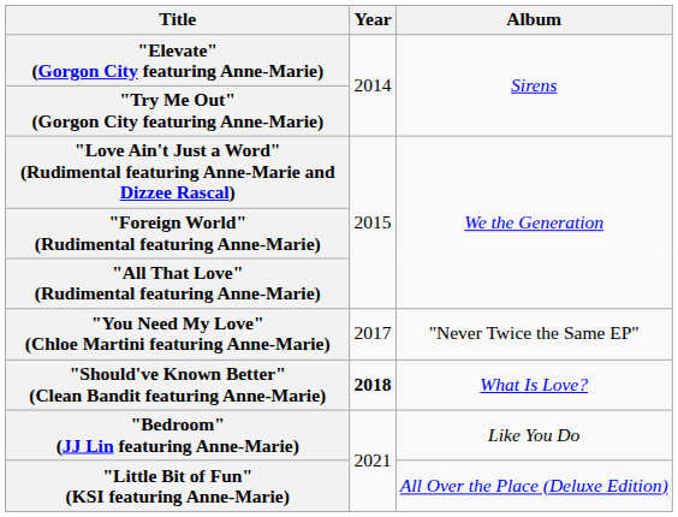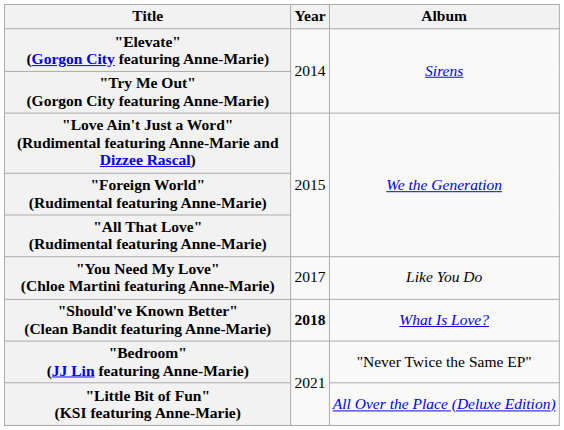 <table class="wikitable plainrowheaders" style="text-align:center;">
 <tr>
 <th scope="col" style="width:18em;">Title</th>
 <th scope="col" style="width:1em;">Year</th>
 <th scope="col">Album</th>
 </tr>
 <tr>
 <th scope="row">"Elevate"<br><span>(<a href='#'>Gorgon City</a> featuring Anne-Marie)</span></th>
 <td rowspan="2">2014</td>
 <td rowspan="2"><em><a href='#'>Sirens</a></em></td>
 </tr>
 <tr>
 <th scope="row">"Try Me Out"<br><span>(Gorgon City featuring Anne-Marie)</span></th>
 </tr>
 <tr>
 <th scope="row">"Love Ain't Just a Word"<br><span>(Rudimental featuring Anne-Marie and <a href='#'>Dizzee Rascal</a>)</span></th>
 <td rowspan="3">2015</td>
 <td rowspan="3"><em><a href='#'>We the Generation</a></em></td>
 </tr>
 <tr>
 <th scope="row">"Foreign World"<br><span>(Rudimental featuring Anne-Marie)</span></th>
 </tr>
 <tr>
 <th scope="row">"All That Love"<br><span>(Rudimental featuring Anne-Marie)</span></th>
 </tr>
 <tr>
 <th scope="row">"You Need My Love" <br><span>(Chloe Martini featuring Anne-Marie)</span></th>
 <td>2017</td>
-<td>"Never Twice the Same EP"</td>
+<td><em>Like You Do</em></td>
 </tr>
 <tr>
 <th scope="row">"Should've Known Better"<br><span>(Clean Bandit featuring Anne-Marie)</span></th>
 <td><strong>2018</strong></td>
 <td><em><a href='#'>What Is Love?</a></em></td>
 </tr>
 <tr>
 <th scope="row">"Bedroom"<br><span>(<a href='#'>JJ Lin</a> featuring Anne-Marie)</span></th>
 <td rowspan="2">2021</td>
-<td><em>Like You Do</em></td>
+<td>"Never Twice the Same EP"</td>
 </tr>
 <tr>
 <th scope="row">"Little Bit of Fun"<br><span>(KSI featuring Anne-Marie)</span></th>
 <td><em><a href='#'>All Over the Place (Deluxe Edition)</a></em></td>
 </tr>
 <tr>
 </tr>
 </table>
